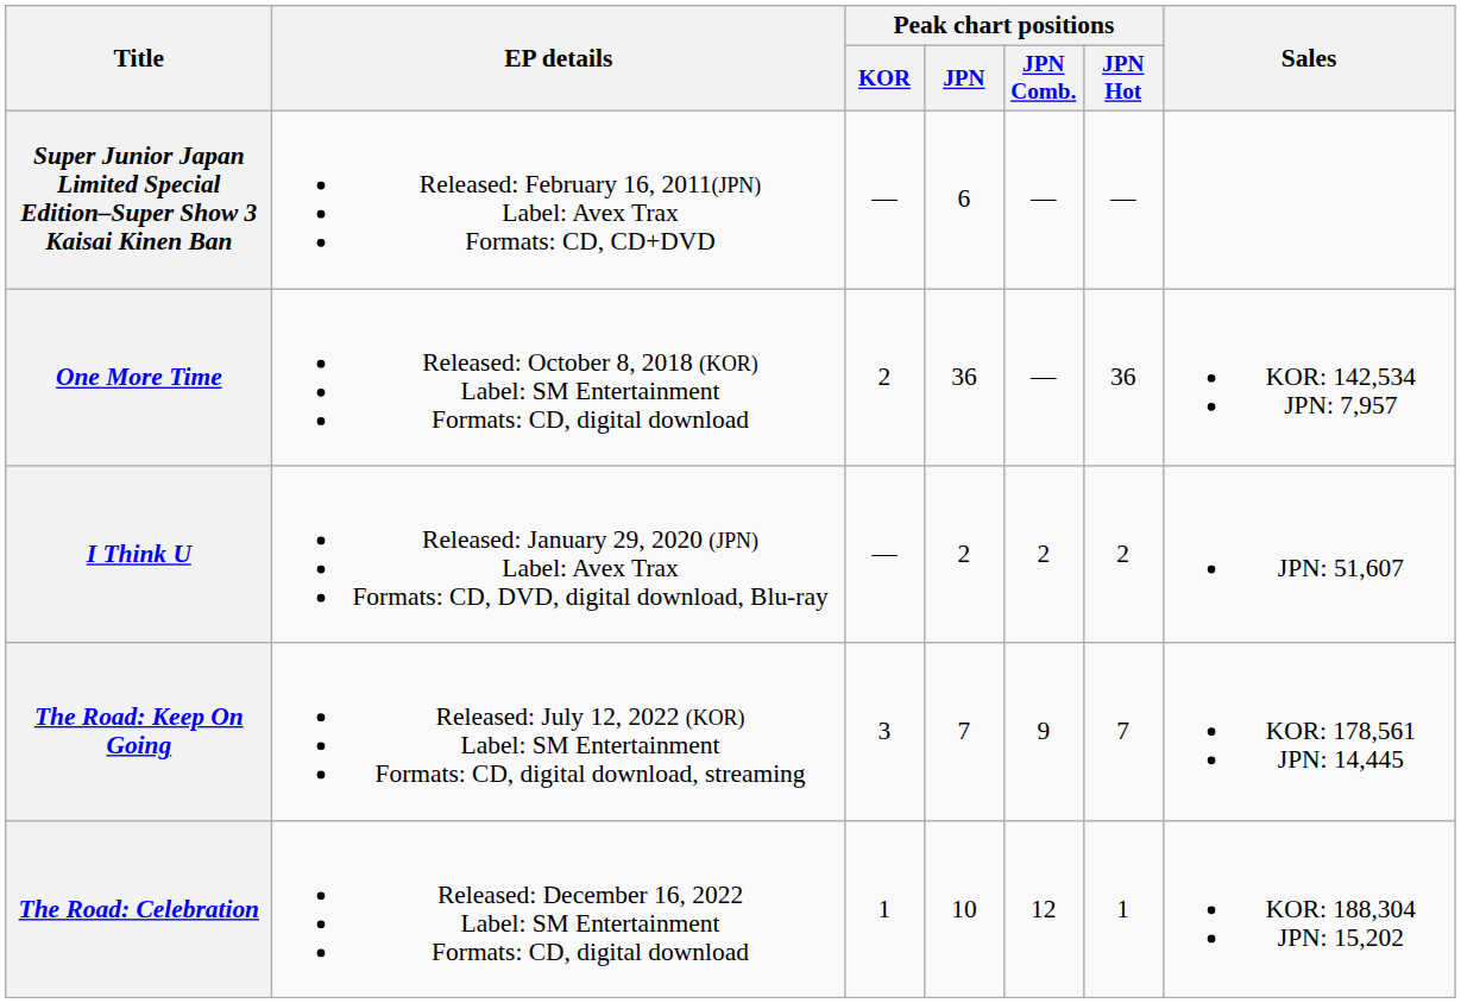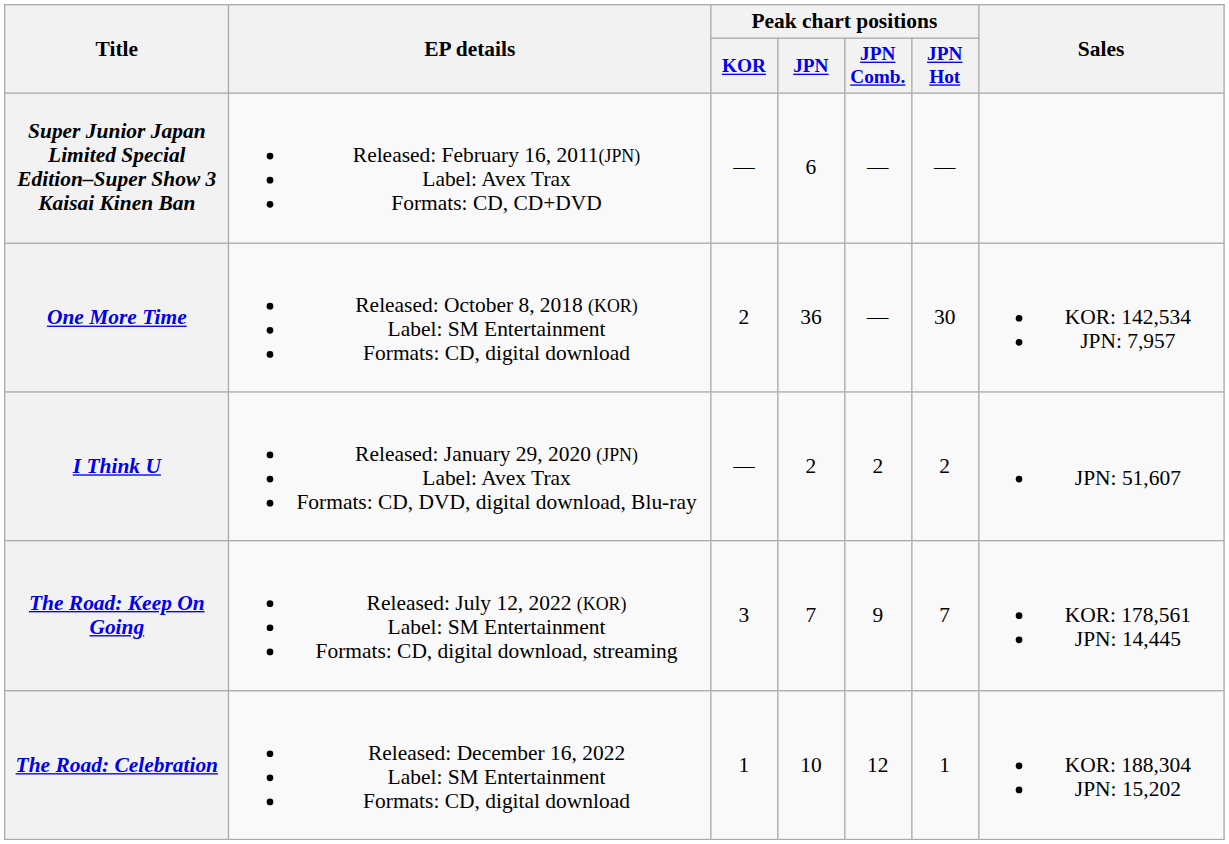 <table class="wikitable plainrowheaders" style="text-align:center;">
 <tr>
 <th scope="col" rowspan="2" style="width:10em;">Title</th>
 <th scope="col" rowspan="2" style="width:22em;">EP details</th>
 <th scope="col" colspan="4">Peak chart positions</th>
 <th scope="col" rowspan="2" style="width:11em;">Sales</th>
 </tr>
 <tr>
 <th scope="col" style="width:3em;font-size:90%;"><a href='#'>KOR</a><br></th>
 <th scope="col" style="width:3em;font-size:90%;"><a href='#'>JPN</a><br></th>
 <th scope="col" style="width:3em;font-size:90%;"><a href='#'>JPN Comb.</a><br></th>
 <th scope="col" style="width:3em;font-size:90%;"><a href='#'>JPN Hot</a><br></th>
 </tr>
 <tr>
 <th scope="row"><em>Super Junior Japan Limited Special Edition–Super Show 3 Kaisai Kinen Ban</em></th>
 <td><br><ul><li>Released: February 16, 2011<small>(JPN)</small></li><li>Label: Avex Trax</li><li>Formats: CD, CD+DVD</li></ul></td>
 <td>—</td>
 <td>6</td>
 <td>—</td>
 <td>—</td>
 <td></td>
 </tr>
 <tr>
 <th scope="row"><em><a href='#'>One More Time</a></em></th>
 <td><br><ul><li>Released: October 8, 2018 <small>(KOR)</small></li><li>Label: SM Entertainment</li><li>Formats: CD, digital download</li></ul></td>
 <td>2</td>
 <td>36</td>
 <td>—</td>
-<td>36</td>
+<td>30</td>
 <td><br><ul><li>KOR: 142,534</li><li>JPN: 7,957</li></ul></td>
 </tr>
 <tr>
 <th scope="row"><em><a href='#'>I Think U</a></em></th>
 <td><br><ul><li>Released: January 29, 2020 <small>(JPN)</small></li><li>Label: Avex Trax</li><li>Formats: CD, DVD, digital download, Blu-ray</li></ul></td>
 <td>—</td>
 <td>2</td>
 <td>2</td>
 <td>2</td>
 <td><br><ul><li>JPN: 51,607</li></ul></td>
 </tr>
 <tr>
 <th scope="row"><em><a href='#'>The Road: Keep On Going</a></em></th>
 <td><br><ul><li>Released: July 12, 2022 <small>(KOR)</small></li><li>Label: SM Entertainment</li><li>Formats: CD, digital download, streaming</li></ul></td>
 <td>3</td>
 <td>7</td>
 <td>9</td>
 <td>7</td>
 <td><br><ul><li>KOR: 178,561</li><li>JPN: 14,445</li></ul></td>
 </tr>
 <tr>
 <th scope="row"><em><a href='#'>The Road: Celebration</a></em></th>
 <td><br><ul><li>Released: December 16, 2022 </li><li>Label: SM Entertainment</li><li>Formats: CD, digital download</li></ul></td>
 <td>1</td>
 <td>10</td>
 <td>12</td>
 <td>1</td>
 <td><br><ul><li>KOR: 188,304</li><li>JPN: 15,202</li></ul></td>
 </tr>
 </table>
